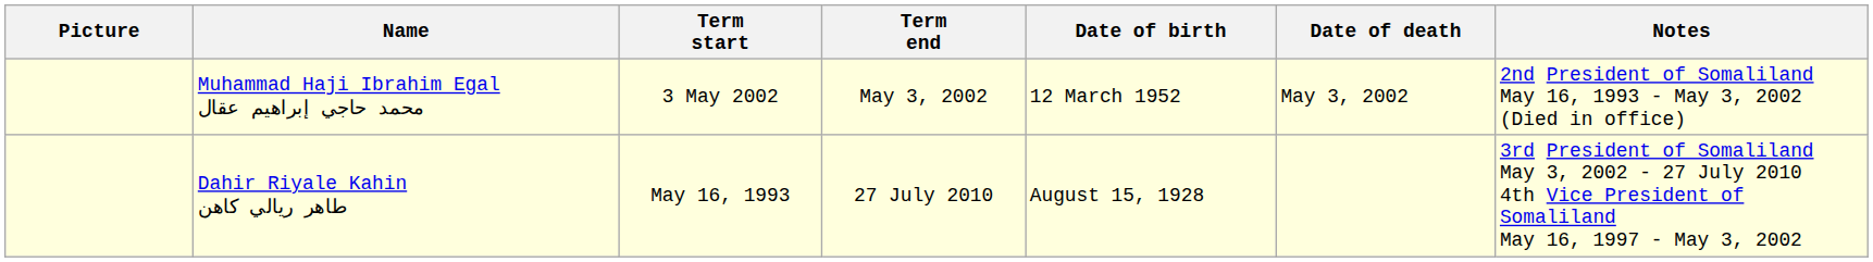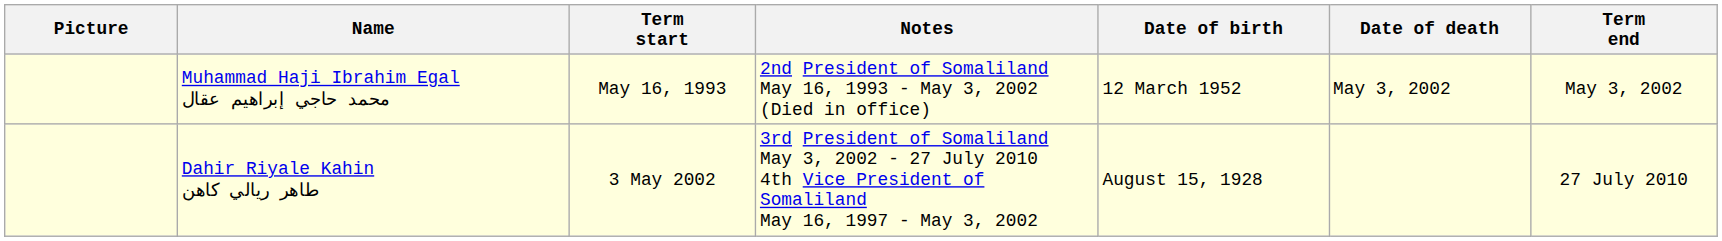 <table class="wikitable">
 <tr>
 <th style="width:120px;">Picture</th>
 <th>Name</th>
 <th>Term<br>start</th>
-<th>Term<br>end</th>
+<th width=20%>Notes</th>
 <th>Date of birth</th>
 <th>Date of death</th>
-<th width=20%>Notes</th>
+<th>Term<br>end</th>
 </tr>
 <tr style="background:#ffd;">
 <td></td>
 <td><a href='#'>Muhammad Haji Ibrahim Egal</a> <br> محمد حاجي إبراهيم عقال</td>
-<td style="text-align:center;">3 May 2002</td>
-<td style="text-align:center;">May 3, 2002</td>
+<td style="text-align:center;">May 16, 1993</td>
+<td Unofficial><a href='#'>2nd</a> <a href='#'>President of Somaliland</a> <br> May 16, 1993 - May 3, 2002 (Died in office)</td>
 <td>12 March 1952</td>
 <td>May 3, 2002</td>
-<td Unofficial><a href='#'>2nd</a> <a href='#'>President of Somaliland</a> <br> May 16, 1993 - May 3, 2002 (Died in office)</td>
+<td style="text-align:center;">May 3, 2002</td>
 </tr>
 <tr style="background:#ffd;">
 <td></td>
 <td><a href='#'>Dahir Riyale Kahin</a> <br> طاهر ريالي كاهن</td>
-<td style="text-align:center;">May 16, 1993</td>
-<td style="text-align:center;">27 July 2010</td>
+<td style="text-align:center;">3 May 2002</td>
+<td Unofficial><a href='#'>3rd</a> <a href='#'>President of Somaliland</a> <br> May 3, 2002 - 27 July 2010 <br> 4th <a href='#'>Vice President of Somaliland</a> <br>May 16, 1997 - May 3, 2002</td>
 <td>August 15, 1928</td>
 <td></td>
-<td Unofficial><a href='#'>3rd</a> <a href='#'>President of Somaliland</a> <br> May 3, 2002 - 27 July 2010 <br> 4th <a href='#'>Vice President of Somaliland</a> <br>May 16, 1997 - May 3, 2002</td>
+<td style="text-align:center;">27 July 2010</td>
 </tr>
 </table>
